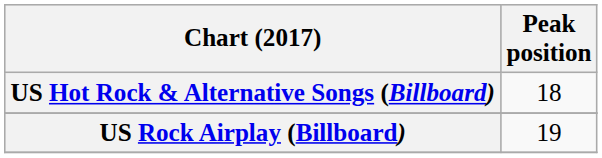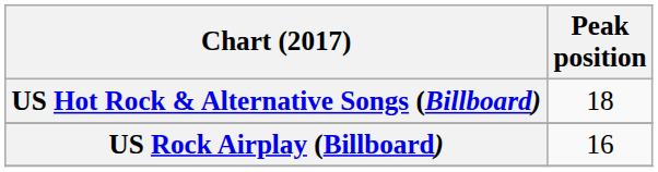 <table class="wikitable sortable plainrowheaders" style="text-align:center">
 <tr>
 <th scope="col">Chart (2017)</th>
 <th scope="col">Peak<br>position</th>
 </tr>
 <tr>
 <th scope="row">US <a href='#'>Hot Rock & Alternative Songs</a> (<em><a href='#'>Billboard</a>)</th>
 <td>18</td>
 </tr>
 <tr>
 </tr>
 <tr>
 <th scope="row">US <a href='#'>Rock Airplay</a> (</em><a href='#'>Billboard</a><em>)</th>
-<td>19</td>
+<td>16</td>
 </tr>
 <tr>
 </tr>
 </table>
